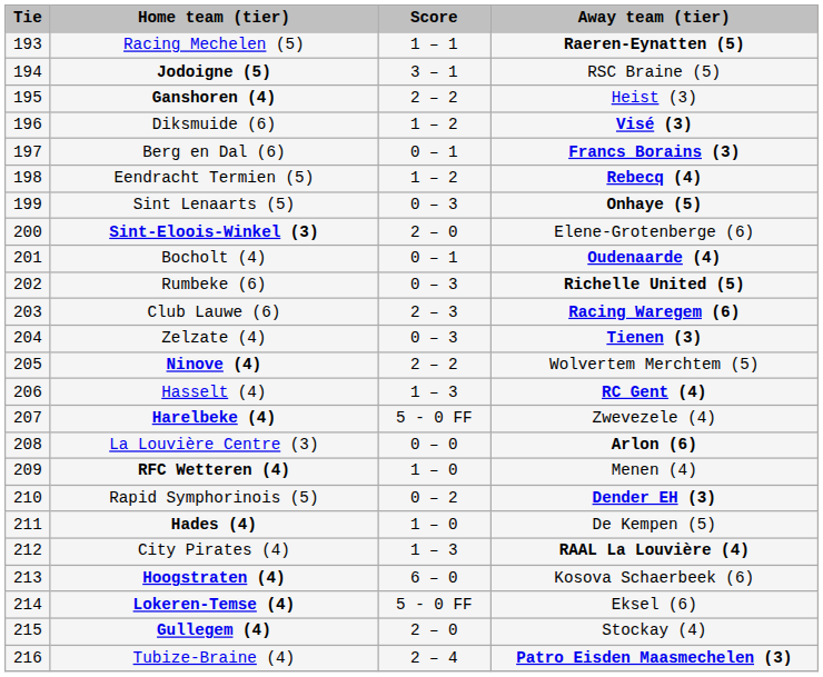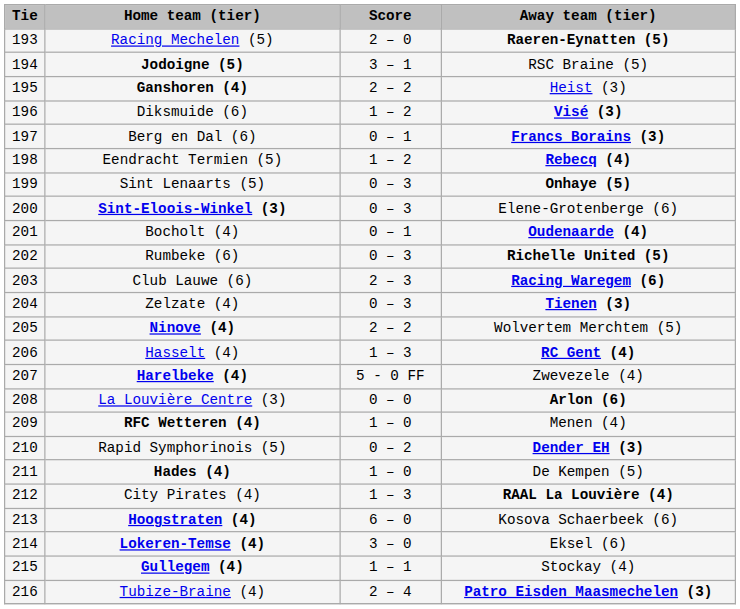 <table class="wikitable" style="width: 600px; background:WhiteSmoke; text-align:center; font-size:90%">
 <tr>
 <td scope="col" style="width:  5.00%; background:silver;"><strong>Tie</strong></td>
 <td scope="col" style="width: 36.25%; background:silver;"><strong>Home team (tier)</strong></td>
 <td scope="col" style="width: 12.50%; background:silver;"><strong>Score</strong></td>
 <td scope="col" style="width: 36.25%; background:silver;"><strong>Away team (tier)</strong></td>
 </tr>
 <tr>
 <td>193</td>
 <td><a href='#'>Racing Mechelen</a> (5)</td>
-<td>1 – 1 </td>
+<td>2 – 0</td>
 <td><strong>Raeren-Eynatten (5)</strong></td>
 </tr>
 <tr>
 <td>194</td>
 <td><strong>Jodoigne (5)</strong></td>
 <td>3 – 1</td>
 <td>RSC Braine (5)</td>
 </tr>
 <tr>
 <td>195</td>
 <td><strong>Ganshoren (4)</strong></td>
 <td>2 – 2 </td>
 <td><a href='#'>Heist</a> (3)</td>
 </tr>
 <tr>
 <td>196</td>
 <td>Diksmuide (6)</td>
 <td>1 – 2</td>
 <td><strong><a href='#'>Visé</a> (3)</strong></td>
 </tr>
 <tr>
 <td>197</td>
 <td>Berg en Dal (6)</td>
 <td>0 – 1</td>
 <td><strong><a href='#'>Francs Borains</a> (3)</strong></td>
 </tr>
 <tr>
 <td>198</td>
 <td>Eendracht Termien (5)</td>
 <td>1 – 2</td>
 <td><strong><a href='#'>Rebecq</a> (4)</strong></td>
 </tr>
 <tr>
 <td>199</td>
 <td>Sint Lenaarts (5)</td>
 <td>0 – 3</td>
 <td><strong>Onhaye (5)</strong></td>
 </tr>
 <tr>
 <td>200</td>
 <td><strong><a href='#'>Sint-Eloois-Winkel</a> (3)</strong></td>
-<td>2 – 0</td>
+<td>0 – 3</td>
 <td>Elene-Grotenberge (6)</td>
 </tr>
 <tr>
 <td>201</td>
 <td>Bocholt (4)</td>
 <td>0 – 1</td>
 <td><strong><a href='#'>Oudenaarde</a> (4)</strong></td>
 </tr>
 <tr>
 <td>202</td>
 <td>Rumbeke (6)</td>
 <td>0 – 3</td>
 <td><strong>Richelle United (5)</strong></td>
 </tr>
 <tr>
 <td>203</td>
 <td>Club Lauwe (6)</td>
 <td>2 – 3</td>
 <td><strong><a href='#'>Racing Waregem</a> (6)</strong></td>
 </tr>
 <tr>
 <td>204</td>
 <td>Zelzate (4)</td>
 <td>0 – 3</td>
 <td><strong><a href='#'>Tienen</a> (3)</strong></td>
 </tr>
 <tr>
 <td>205</td>
 <td><strong><a href='#'>Ninove</a> (4)</strong></td>
 <td>2 – 2 </td>
 <td>Wolvertem Merchtem (5)</td>
 </tr>
 <tr>
 <td>206</td>
 <td><a href='#'>Hasselt</a> (4)</td>
 <td>1 – 3</td>
 <td><strong><a href='#'>RC Gent</a> (4)</strong></td>
 </tr>
 <tr>
 <td>207</td>
 <td><strong><a href='#'>Harelbeke</a> (4)</strong></td>
 <td>5 - 0 FF</td>
 <td>Zwevezele (4)</td>
 </tr>
 <tr>
 <td>208</td>
 <td><a href='#'>La Louvière Centre</a> (3)</td>
 <td>0 – 0 </td>
 <td><strong>Arlon (6)</strong></td>
 </tr>
 <tr>
 <td>209</td>
 <td><strong>RFC Wetteren (4)</strong></td>
 <td>1 – 0</td>
 <td>Menen (4)</td>
 </tr>
 <tr>
 <td>210</td>
 <td>Rapid Symphorinois (5)</td>
 <td>0 – 2</td>
 <td><strong><a href='#'>Dender EH</a> (3)</strong></td>
 </tr>
 <tr>
 <td>211</td>
 <td><strong>Hades (4)</strong></td>
 <td>1 – 0</td>
 <td>De Kempen (5)</td>
 </tr>
 <tr>
 <td>212</td>
 <td>City Pirates (4)</td>
 <td>1 – 3</td>
 <td><strong>RAAL La Louvière (4)</strong></td>
 </tr>
 <tr>
 <td>213</td>
 <td><strong><a href='#'>Hoogstraten</a> (4)</strong></td>
 <td>6 – 0</td>
 <td>Kosova Schaerbeek (6)</td>
 </tr>
 <tr>
 <td>214</td>
 <td><strong><a href='#'>Lokeren-Temse</a> (4)</strong></td>
-<td>5 - 0 FF</td>
+<td>3 – 0</td>
 <td>Eksel (6)</td>
 </tr>
 <tr>
 <td>215</td>
 <td><strong><a href='#'>Gullegem</a> (4)</strong></td>
-<td>2 – 0</td>
+<td>1 – 1 </td>
 <td>Stockay (4)</td>
 </tr>
 <tr>
 <td>216</td>
 <td><a href='#'>Tubize-Braine</a> (4)</td>
 <td>2 – 4</td>
 <td><strong><a href='#'>Patro Eisden Maasmechelen</a> (3)</strong></td>
 </tr>
 <tr>
 </tr>
 </table>
